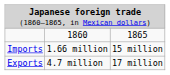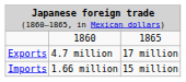 <table class="wikitable" align="right" style="margin-left: 1em;" style="font-size: 80%;">
 <tr>
 <td colspan="3" align="center" cellspacing="0" style="background:lightgrey; color:black"><strong>Japanese foreign trade</strong><br><small>(1860–1865, in <a href='#'>Mexican dollars</a>)</small></td>
 </tr>
 <tr>
 <td align=center rowspan=1></td>
 <td align=center rowspan=1>1860</td>
 <td colspan="1" align=center>1865</td>
 </tr>
 <tr>
+<td><a href='#'>Exports</a></td>
+<td>4.7 million</td>
+<td>17 million</td>
+</tr>
+<tr>
 <td><a href='#'>Imports</a></td>
 <td>1.66 million</td>
 <td>15 million</td>
 </tr>
-<tr>
-<td><a href='#'>Exports</a></td>
-<td>4.7 million</td>
-<td>17 million</td>
-</tr>
 </table>
